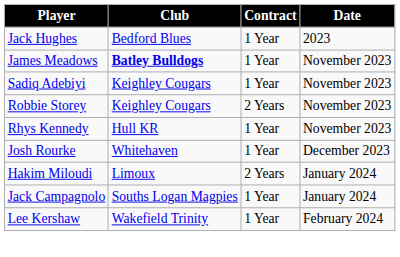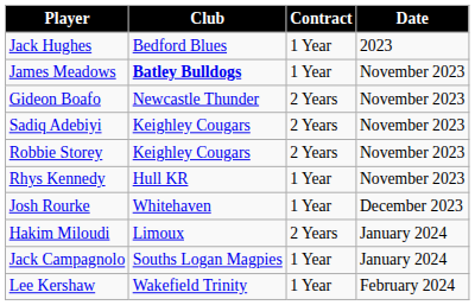 <table class="wikitable" style="text-align:left;font-size:90%">
 <tr>
 <th style="background:black;color:#FFFFFF">Player</th>
 <th style="background:black;color:#FFFFFF">Club</th>
 <th style="background:black;color:#FFFFFF">Contract</th>
 <th style="background:black;color:#FFFFFF">Date</th>
 </tr>
 <tr>
 <td> <a href='#'>Jack Hughes</a></td>
 <td> <a href='#'>Bedford Blues</a></td>
 <td>1 Year</td>
 <td>2023</td>
 </tr>
 <tr>
 <td> <a href='#'>James Meadows</a></td>
 <td><strong> <a href='#'>Batley Bulldogs</a></strong></td>
 <td>1 Year</td>
 <td>November 2023</td>
 </tr>
 <tr>
+<td> <a href='#'>Gideon Boafo</a></td>
+<td> <a href='#'>Newcastle Thunder</a></td>
+<td>2 Years</td>
+<td>November 2023</td>
+</tr>
+<tr>
 <td> <a href='#'>Sadiq Adebiyi</a></td>
 <td> <a href='#'>Keighley Cougars</a></td>
-<td>1 Year</td>
+<td>2 Years</td>
 <td>November 2023</td>
 </tr>
 <tr>
 <td> <a href='#'>Robbie Storey</a></td>
 <td> <a href='#'>Keighley Cougars</a></td>
 <td>2 Years</td>
 <td>November 2023</td>
 </tr>
 <tr>
 <td> <a href='#'>Rhys Kennedy</a></td>
 <td> <a href='#'>Hull KR</a></td>
 <td>1 Year</td>
 <td>November 2023</td>
 </tr>
 <tr>
 <td> <a href='#'>Josh Rourke</a></td>
 <td> <a href='#'>Whitehaven</a></td>
 <td>1 Year</td>
 <td>December 2023</td>
 </tr>
 <tr>
 <td> <a href='#'>Hakim Miloudi</a></td>
 <td> <a href='#'>Limoux</a></td>
 <td>2 Years</td>
 <td>January 2024</td>
 </tr>
 <tr>
 <td> <a href='#'>Jack Campagnolo</a></td>
 <td> <a href='#'>Souths Logan Magpies</a></td>
 <td>1 Year</td>
 <td>January 2024</td>
 </tr>
 <tr>
 <td> <a href='#'>Lee Kershaw</a></td>
 <td> <a href='#'>Wakefield Trinity</a></td>
 <td>1 Year</td>
 <td>February 2024 </td>
 </tr>
 </table>
